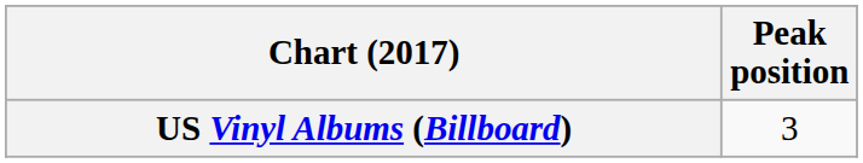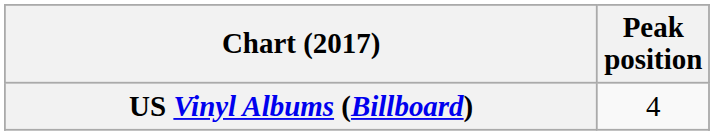 <table class="wikitable plainrowheaders">
 <tr>
 <th scope="col" style="width:20em;">Chart (2017)</th>
 <th scope="col">Peak<br>position</th>
 </tr>
 <tr>
 <th scope="row">US <em><a href='#'>Vinyl Albums</a></em> (<em><a href='#'>Billboard</a></em>)</th>
-<td style="text-align:center;">3</td>
+<td style="text-align:center;">4</td>
 </tr>
 </table>
